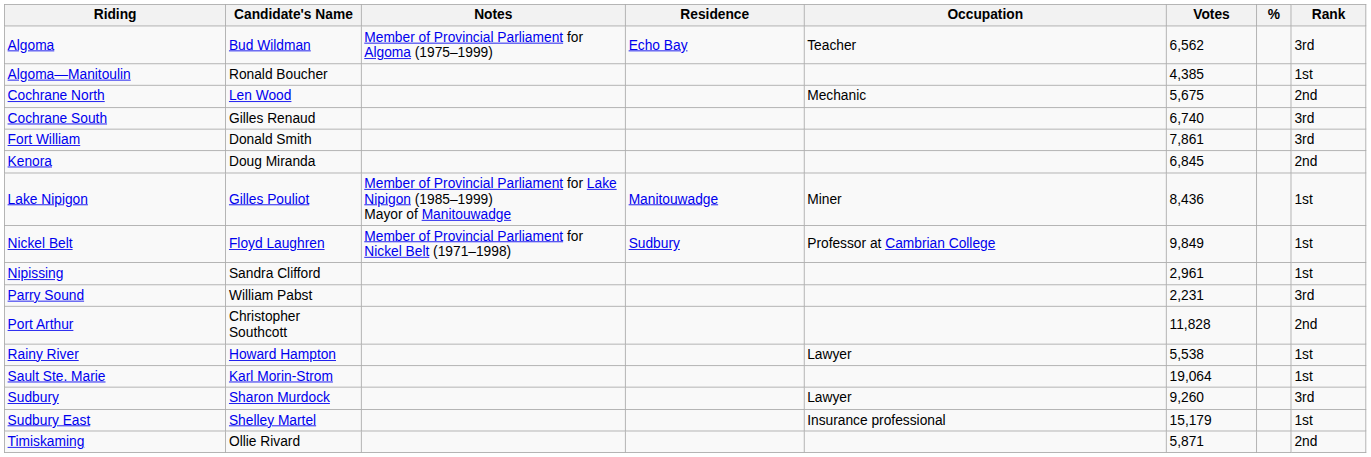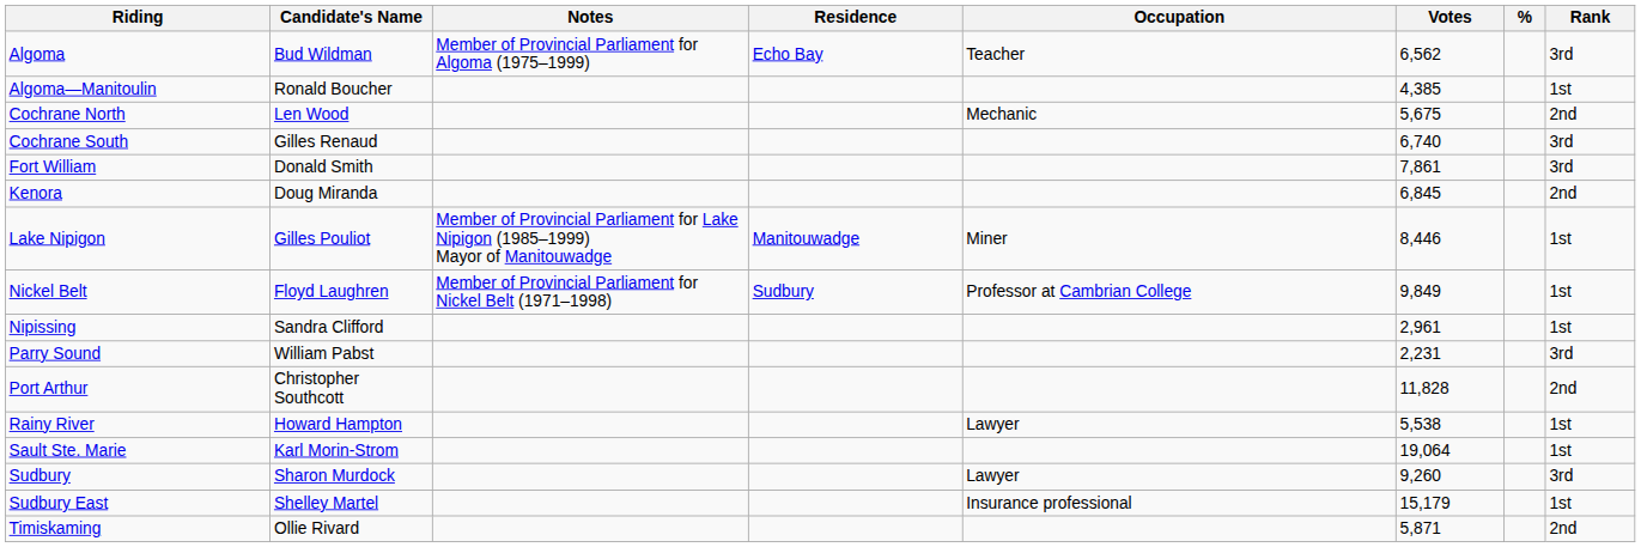 <table class="wikitable sortable" width="100%">
 <tr>
 <th style="width:250px;">Riding<br></th>
 <th style="width:150px;">Candidate's Name</th>
 <th style="width:300px;">Notes</th>
 <th>Residence</th>
 <th>Occupation</th>
 <th>Votes</th>
 <th>%</th>
 <th>Rank</th>
 </tr>
 <tr>
 <td><a href='#'>Algoma</a></td>
 <td><a href='#'>Bud Wildman</a></td>
 <td><a href='#'>Member of Provincial Parliament</a> for <a href='#'>Algoma</a> (1975–1999)</td>
 <td><a href='#'>Echo Bay</a></td>
 <td>Teacher</td>
 <td>6,562</td>
 <td></td>
 <td>3rd</td>
 </tr>
 <tr>
 <td><a href='#'>Algoma—Manitoulin</a></td>
 <td>Ronald Boucher</td>
 <td></td>
 <td></td>
 <td></td>
 <td>4,385</td>
 <td></td>
 <td>1st</td>
 </tr>
 <tr>
 <td><a href='#'>Cochrane North</a></td>
 <td><a href='#'>Len Wood</a></td>
 <td></td>
 <td></td>
 <td>Mechanic</td>
 <td>5,675</td>
 <td></td>
 <td>2nd</td>
 </tr>
 <tr>
 <td><a href='#'>Cochrane South</a></td>
 <td>Gilles Renaud</td>
 <td></td>
 <td></td>
 <td></td>
 <td>6,740</td>
 <td></td>
 <td>3rd</td>
 </tr>
 <tr>
 <td><a href='#'>Fort William</a></td>
 <td>Donald Smith</td>
 <td></td>
 <td></td>
 <td></td>
 <td>7,861</td>
 <td></td>
 <td>3rd</td>
 </tr>
 <tr>
 <td><a href='#'>Kenora</a></td>
 <td>Doug Miranda</td>
 <td></td>
 <td></td>
 <td></td>
 <td>6,845</td>
 <td></td>
 <td>2nd</td>
 </tr>
 <tr>
 <td><a href='#'>Lake Nipigon</a></td>
 <td><a href='#'>Gilles Pouliot</a></td>
 <td><a href='#'>Member of Provincial Parliament</a> for <a href='#'>Lake Nipigon</a> (1985–1999) <br> Mayor of <a href='#'>Manitouwadge</a></td>
 <td><a href='#'>Manitouwadge</a></td>
 <td>Miner</td>
-<td>8,436</td>
+<td>8,446</td>
 <td></td>
 <td>1st</td>
 </tr>
 <tr>
 <td><a href='#'>Nickel Belt</a></td>
 <td><a href='#'>Floyd Laughren</a></td>
 <td><a href='#'>Member of Provincial Parliament</a> for <a href='#'>Nickel Belt</a> (1971–1998)</td>
 <td><a href='#'>Sudbury</a></td>
 <td>Professor at <a href='#'>Cambrian College</a></td>
 <td>9,849</td>
 <td></td>
 <td>1st</td>
 </tr>
 <tr>
 <td><a href='#'>Nipissing</a></td>
 <td>Sandra Clifford</td>
 <td></td>
 <td></td>
 <td></td>
 <td>2,961</td>
 <td></td>
 <td>1st</td>
 </tr>
 <tr>
 <td><a href='#'>Parry Sound</a></td>
 <td>William Pabst</td>
 <td></td>
 <td></td>
 <td></td>
 <td>2,231</td>
 <td></td>
 <td>3rd</td>
 </tr>
 <tr>
 <td><a href='#'>Port Arthur</a></td>
 <td>Christopher Southcott</td>
 <td></td>
 <td></td>
 <td></td>
 <td>11,828</td>
 <td></td>
 <td>2nd</td>
 </tr>
 <tr>
 <td><a href='#'>Rainy River</a></td>
 <td><a href='#'>Howard Hampton</a></td>
 <td></td>
 <td></td>
 <td>Lawyer</td>
 <td>5,538</td>
 <td></td>
 <td>1st</td>
 </tr>
 <tr>
 <td><a href='#'>Sault Ste. Marie</a></td>
 <td><a href='#'>Karl Morin-Strom</a></td>
 <td></td>
 <td></td>
 <td></td>
 <td>19,064</td>
 <td></td>
 <td>1st</td>
 </tr>
 <tr>
 <td><a href='#'>Sudbury</a></td>
 <td><a href='#'>Sharon Murdock</a></td>
 <td></td>
 <td></td>
 <td>Lawyer</td>
 <td>9,260</td>
 <td></td>
 <td>3rd</td>
 </tr>
 <tr>
 <td><a href='#'>Sudbury East</a></td>
 <td><a href='#'>Shelley Martel</a></td>
 <td></td>
 <td></td>
 <td>Insurance professional</td>
 <td>15,179</td>
 <td></td>
 <td>1st</td>
 </tr>
 <tr>
 <td><a href='#'>Timiskaming</a></td>
 <td>Ollie Rivard</td>
 <td></td>
 <td></td>
 <td></td>
 <td>5,871</td>
 <td></td>
 <td>2nd</td>
 </tr>
 </table>
